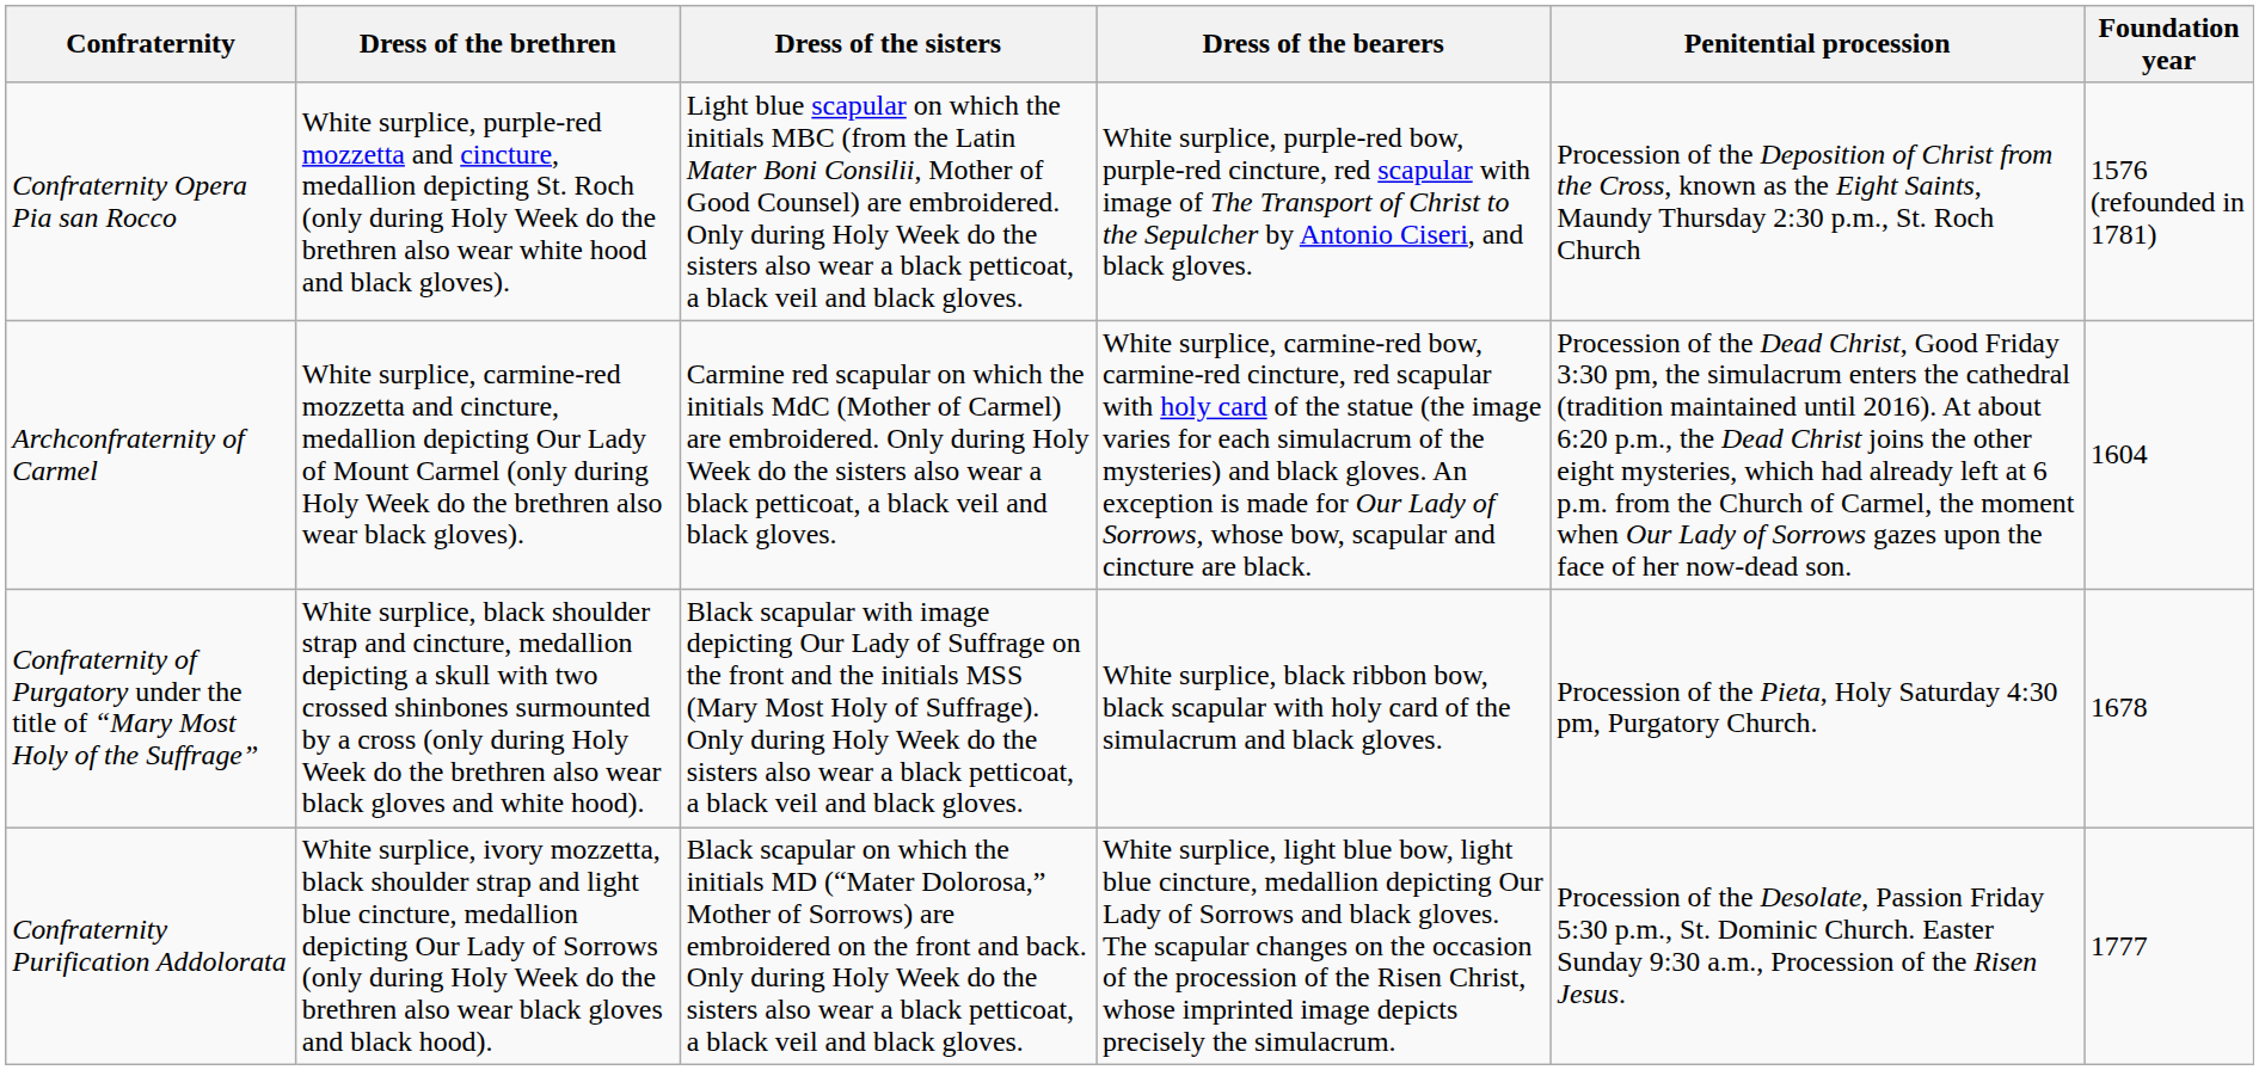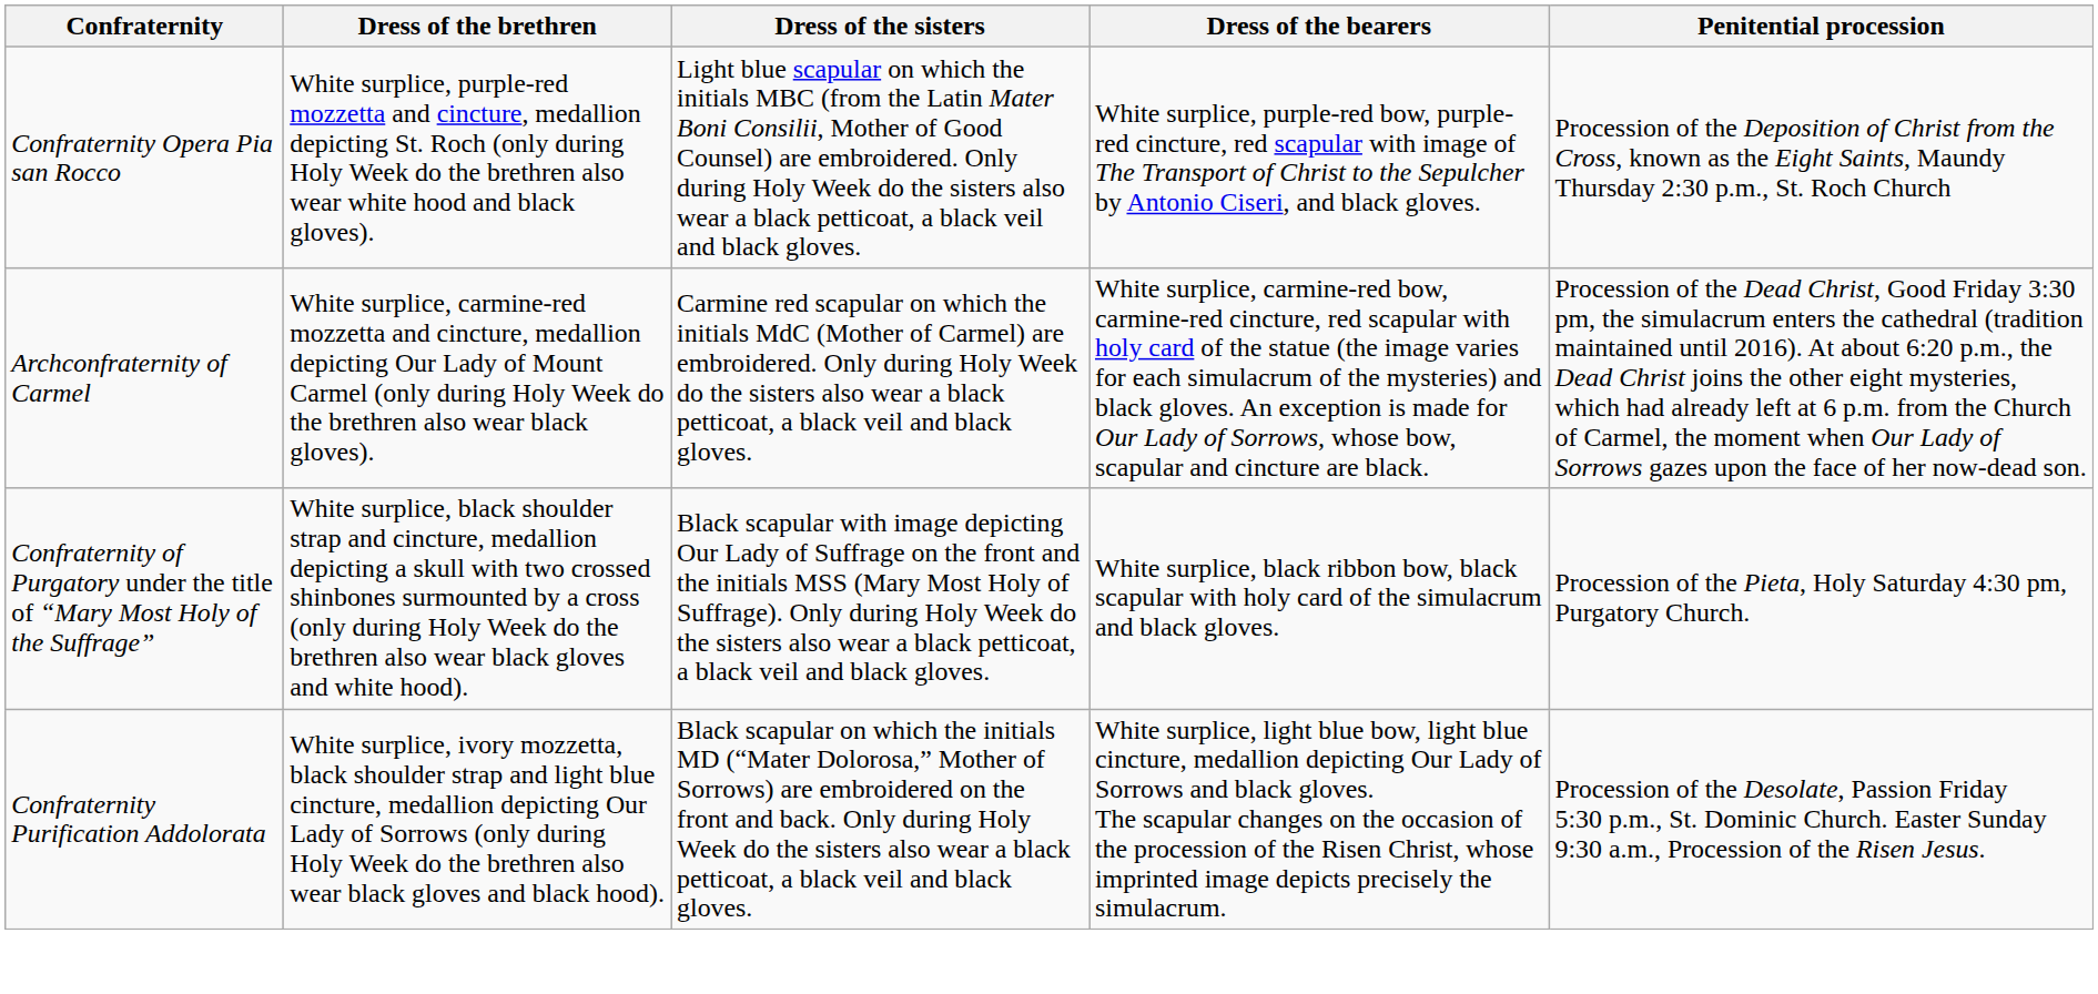 <table class=wikitable style="width:100%">
 <tr>
 <th>Confraternity</th>
 <th>Dress of the brethren</th>
 <th>Dress of the sisters</th>
 <th>Dress of the bearers</th>
 <th>Penitential procession</th>
-<th>Foundation year</th>
 </tr>
 <tr>
 <td><em>Confraternity Opera Pia san Rocco</em></td>
 <td>White surplice, purple-red <a href='#'>mozzetta</a> and <a href='#'>cincture</a>, medallion depicting St. Roch (only during Holy Week do the brethren also wear white hood and black gloves).</td>
 <td>Light blue <a href='#'>scapular</a> on which the initials MBC (from the Latin <em>Mater Boni Consilii</em>, Mother of Good Counsel) are embroidered. Only during Holy Week do the sisters also wear a black petticoat, a black veil and black gloves.</td>
 <td>White surplice, purple-red bow, purple-red cincture, red <a href='#'>scapular</a> with image of <em>The Transport of Christ to the Sepulcher</em> by <a href='#'>Antonio Ciseri</a>, and black gloves.</td>
 <td>Procession of the <em>Deposition of Christ from the Cross</em>, known as the <em>Eight Saints</em>, Maundy Thursday 2:30 p.m., St. Roch Church</td>
-<td><div>1576 (refounded in 1781)</div></td>
 </tr>
 <tr>
 <td><em>Archconfraternity of Carmel</em></td>
 <td>White surplice, carmine-red mozzetta and cincture, medallion depicting Our Lady of Mount Carmel (only during Holy Week do the brethren also wear black gloves).</td>
 <td>Carmine red scapular on which the initials MdC (Mother of Carmel) are embroidered. Only during Holy Week do the sisters also wear a black petticoat, a black veil and black gloves.</td>
 <td>White surplice, carmine-red bow, carmine-red cincture, red scapular with <a href='#'>holy card</a> of the statue (the image varies for each simulacrum of the mysteries) and black gloves. An exception is made for <em>Our Lady of Sorrows,</em> whose bow, scapular and cincture are black.</td>
 <td>Procession of the <em>Dead Christ</em>, Good Friday 3:30 pm, the simulacrum enters the cathedral (tradition maintained until 2016). At about 6:20 p.m., the <em>Dead Christ</em> joins the other eight mysteries, which had already left at 6 p.m. from the Church of Carmel, the moment when <em>Our Lady of Sorrows</em> gazes upon the face of her now-dead son.</td>
-<td><div>1604</div></td>
 </tr>
 <tr>
 <td><em>Confraternity of Purgatory</em> under the title of <em>“Mary Most Holy of the Suffrage”</em></td>
 <td>White surplice, black shoulder strap and cincture, medallion depicting a skull with two crossed shinbones surmounted by a cross (only during Holy Week do the brethren also wear black gloves and white hood).</td>
 <td>Black scapular with image depicting Our Lady of Suffrage on the front and the initials MSS (Mary Most Holy of Suffrage). Only during Holy Week do the sisters also wear a black petticoat, a black veil and black gloves.</td>
 <td>White surplice, black ribbon bow, black scapular with holy card of the simulacrum and black gloves.</td>
 <td>Procession of the <em>Pieta</em>, Holy Saturday 4:30 pm, Purgatory Church.</td>
-<td><div>1678</div></td>
 </tr>
 <tr>
 <td><em>Confraternity Purification Addolorata</em></td>
 <td>White surplice, ivory mozzetta, black shoulder strap and light blue cincture, medallion depicting Our Lady of Sorrows (only during Holy Week do the brethren also wear black gloves and black hood).</td>
 <td>Black scapular on which the initials MD (“Mater Dolorosa,” Mother of Sorrows) are embroidered on the front and back. Only during Holy Week do the sisters also wear a black petticoat, a black veil and black gloves.</td>
 <td>White surplice, light blue bow, light blue cincture, medallion depicting Our Lady of Sorrows and black gloves.<br>The scapular changes on the occasion of the procession of the Risen Christ, whose imprinted image depicts precisely the simulacrum.</td>
 <td>Procession of the <em>Desolate</em>, Passion Friday 5:30 p.m., St. Dominic Church. Easter Sunday 9:30 a.m., Procession of the <em>Risen Jesus</em>.</td>
-<td><div>1777</div></td>
 </tr>
 </table>
